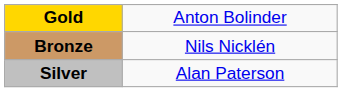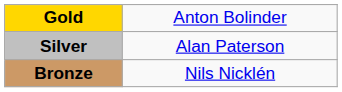 <table class="wikitable" style="text-align:center; " width="35%">
 <tr>
 <td bgcolor="gold"><strong>Gold</strong></td>
 <td><a href='#'>Anton Bolinder</a><br>  <small><em></em></small></td>
 </tr>
 <tr>
+<td bgcolor="silver"><strong>Silver</strong></td>
+<td><a href='#'>Alan Paterson</a><br>  <small><em></em></small></td>
+</tr>
+<tr>
 <td bgcolor="CC9966"><strong>Bronze</strong></td>
 <td><a href='#'>Nils Nicklén</a><br>  <small><em></em></small></td>
 </tr>
-<tr>
-<td bgcolor="silver"><strong>Silver</strong></td>
-<td><a href='#'>Alan Paterson</a><br>  <small><em></em></small></td>
-</tr>
 </table>
